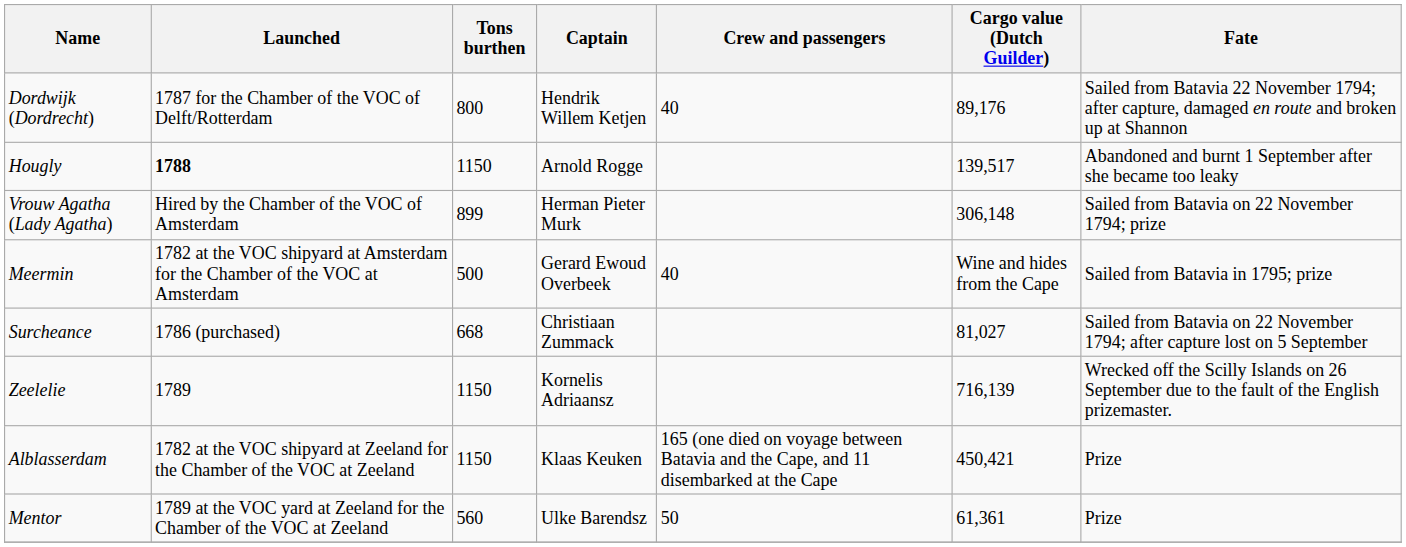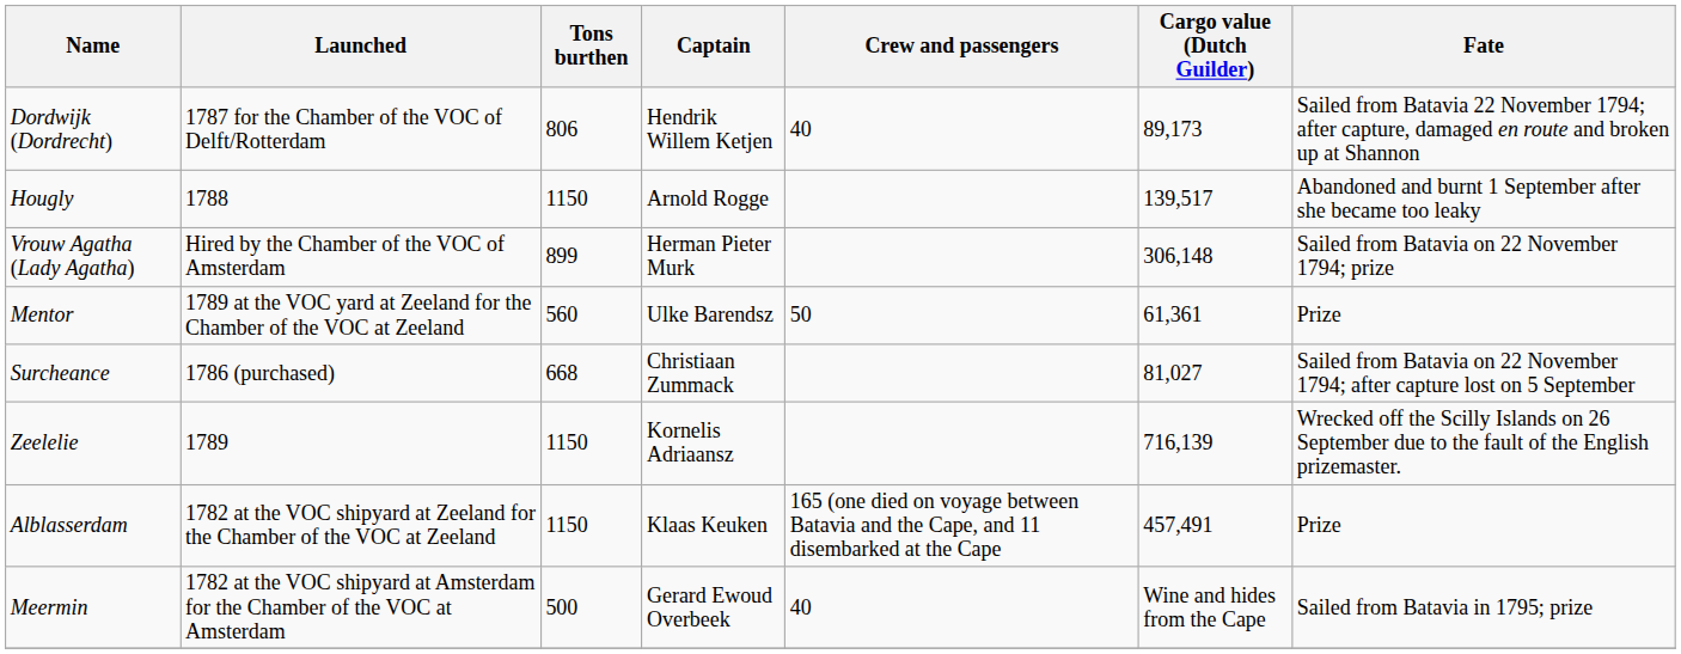 <table class="sortable wikitable">
 <tr>
 <th>Name</th>
 <th>Launched</th>
 <th>Tons burthen</th>
 <th>Captain</th>
 <th>Crew and passengers</th>
 <th>Cargo value<br> (Dutch <a href='#'>Guilder</a>)</th>
 <th>Fate</th>
 </tr>
 <tr>
 <td><em>Dordwijk</em> (<em>Dordrecht</em>)</td>
 <td>1787 for the Chamber of the VOC of Delft/Rotterdam</td>
-<td>800</td>
+<td>806</td>
 <td>Hendrik Willem Ketjen</td>
 <td>40</td>
-<td>89,176</td>
+<td>89,173</td>
 <td>Sailed from Batavia 22 November 1794; after capture, damaged <em>en route</em> and broken up at Shannon</td>
 </tr>
 <tr>
 <td><em>Hougly</em></td>
-<td><strong>1788</strong></td>
+<td>1788</td>
 <td>1150</td>
 <td>Arnold Rogge</td>
 <td></td>
 <td>139,517</td>
 <td>Abandoned and burnt 1 September after she became too leaky</td>
 </tr>
 <tr>
 <td><em>Vrouw Agatha</em> (<em>Lady Agatha</em>)</td>
 <td>Hired by the Chamber of the VOC of Amsterdam</td>
 <td>899</td>
 <td>Herman Pieter Murk</td>
 <td></td>
 <td>306,148</td>
 <td>Sailed from Batavia on 22 November 1794; prize</td>
 </tr>
 <tr>
-<td><em>Meermin</em></td>
-<td>1782 at the VOC shipyard at Amsterdam for the Chamber of the VOC at Amsterdam</td>
-<td>500</td>
-<td>Gerard Ewoud Overbeek</td>
-<td>40</td>
-<td>Wine and hides from the Cape</td>
-<td>Sailed from Batavia in 1795; prize</td>
+<td><em>Mentor</em></td>
+<td>1789 at the VOC yard at Zeeland for the Chamber of the VOC at Zeeland</td>
+<td>560</td>
+<td>Ulke Barendsz</td>
+<td>50</td>
+<td>61,361</td>
+<td>Prize</td>
 </tr>
 <tr>
 <td><em>Surcheance</em></td>
 <td>1786 (purchased)</td>
 <td>668</td>
 <td>Christiaan Zummack</td>
 <td></td>
 <td>81,027</td>
 <td>Sailed from Batavia on 22 November 1794; after capture lost on 5 September</td>
 </tr>
 <tr>
 <td><em>Zeelelie</em></td>
 <td>1789</td>
 <td>1150</td>
 <td>Kornelis Adriaansz</td>
 <td></td>
 <td>716,139</td>
 <td>Wrecked off the Scilly Islands on 26 September due to the fault of the English prizemaster.</td>
 </tr>
 <tr>
 <td><em>Alblasserdam</em></td>
 <td>1782 at the VOC shipyard at Zeeland for the Chamber of the VOC at Zeeland</td>
 <td>1150</td>
 <td>Klaas Keuken</td>
 <td>165 (one died on voyage between Batavia and the Cape, and 11 disembarked at the Cape</td>
-<td>450,421</td>
+<td>457,491</td>
 <td>Prize</td>
 </tr>
 <tr>
-<td><em>Mentor</em></td>
-<td>1789 at the VOC yard at Zeeland for the Chamber of the VOC at Zeeland</td>
-<td>560</td>
-<td>Ulke Barendsz</td>
-<td>50</td>
-<td>61,361</td>
-<td>Prize</td>
+<td><em>Meermin</em></td>
+<td>1782 at the VOC shipyard at Amsterdam for the Chamber of the VOC at Amsterdam</td>
+<td>500</td>
+<td>Gerard Ewoud Overbeek</td>
+<td>40</td>
+<td>Wine and hides from the Cape</td>
+<td>Sailed from Batavia in 1795; prize</td>
 </tr>
 <tr>
 </tr>
 </table>
